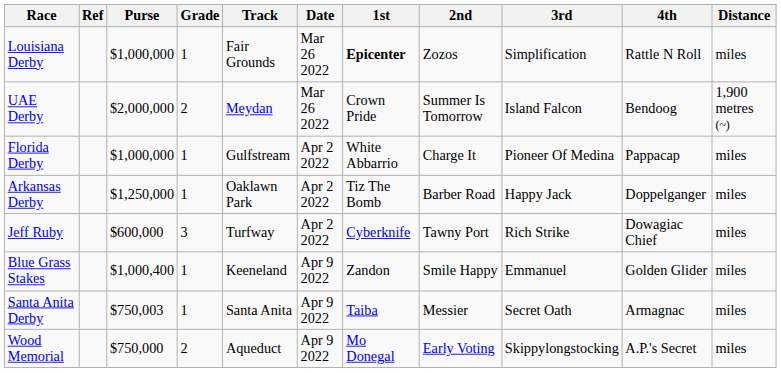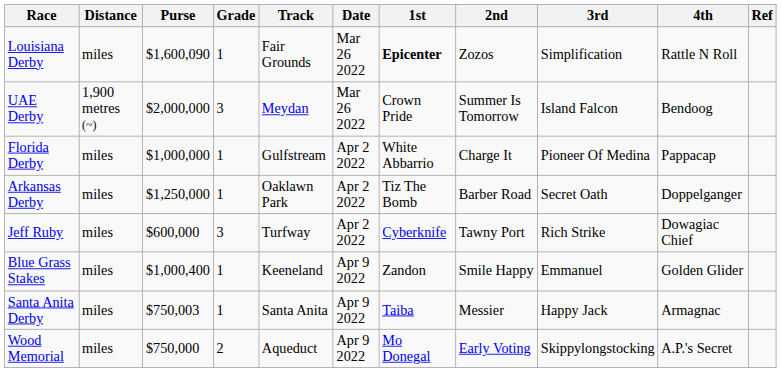 <table class="wikitable">
 <tr>
 <th>Race</th>
-<th>Ref</th>
+<th>Distance</th>
 <th>Purse</th>
 <th>Grade</th>
 <th>Track</th>
 <th>Date</th>
 <th>1st</th>
 <th>2nd</th>
 <th>3rd</th>
 <th>4th</th>
-<th>Distance</th>
+<th>Ref</th>
 </tr>
 <tr>
 <td><a href='#'>Louisiana Derby</a></td>
-<td></td>
-<td>$1,000,000</td>
+<td> miles</td>
+<td>$1,600,090</td>
 <td>1</td>
 <td>Fair Grounds</td>
 <td>Mar 26 2022</td>
 <td><strong>Epicenter</strong></td>
 <td>Zozos</td>
 <td>Simplification</td>
 <td>Rattle N Roll</td>
-<td> miles</td>
+<td></td>
 </tr>
 <tr>
 <td><a href='#'>UAE Derby</a></td>
-<td></td>
+<td>1,900 metres<br><small>(~)</small></td>
 <td>$2,000,000</td>
-<td>2</td>
+<td>3</td>
 <td><a href='#'>Meydan</a></td>
 <td>Mar 26 2022</td>
 <td>Crown Pride</td>
 <td>Summer Is Tomorrow</td>
 <td>Island Falcon</td>
 <td>Bendoog</td>
-<td>1,900 metres<br><small>(~)</small></td>
+<td></td>
 </tr>
 <tr>
 <td><a href='#'>Florida Derby</a></td>
-<td></td>
+<td> miles</td>
 <td>$1,000,000</td>
 <td>1</td>
 <td>Gulfstream</td>
 <td>Apr 2 2022</td>
 <td>White Abbarrio</td>
 <td>Charge It</td>
 <td>Pioneer Of Medina</td>
 <td>Pappacap</td>
-<td> miles</td>
+<td></td>
 </tr>
 <tr>
 <td><a href='#'>Arkansas Derby</a></td>
-<td></td>
+<td> miles</td>
 <td>$1,250,000</td>
 <td>1</td>
 <td>Oaklawn Park</td>
 <td>Apr 2 2022</td>
 <td>Tiz The Bomb</td>
 <td>Barber Road</td>
-<td>Happy Jack</td>
+<td>Secret Oath</td>
 <td>Doppelganger</td>
-<td> miles</td>
+<td></td>
 </tr>
 <tr>
 <td><a href='#'>Jeff Ruby</a></td>
-<td></td>
+<td> miles</td>
 <td>$600,000</td>
 <td>3</td>
 <td>Turfway</td>
 <td>Apr 2 2022</td>
 <td><a href='#'>Cyberknife</a></td>
 <td>Tawny Port</td>
 <td>Rich Strike</td>
 <td>Dowagiac Chief</td>
-<td> miles</td>
+<td></td>
 </tr>
 <tr>
 <td><a href='#'>Blue Grass Stakes</a></td>
-<td></td>
+<td> miles</td>
 <td>$1,000,400</td>
 <td>1</td>
 <td>Keeneland</td>
 <td>Apr 9 2022</td>
 <td>Zandon</td>
 <td>Smile Happy</td>
 <td>Emmanuel</td>
 <td>Golden Glider</td>
-<td> miles</td>
+<td></td>
 </tr>
 <tr>
 <td><a href='#'>Santa Anita Derby</a></td>
-<td></td>
+<td> miles</td>
 <td>$750,003</td>
 <td>1</td>
 <td>Santa Anita</td>
 <td>Apr 9 2022</td>
 <td><a href='#'>Taiba</a></td>
 <td>Messier</td>
-<td>Secret Oath</td>
+<td>Happy Jack</td>
 <td>Armagnac</td>
-<td> miles</td>
+<td></td>
 </tr>
 <tr>
 <td><a href='#'>Wood Memorial</a></td>
-<td></td>
+<td> miles</td>
 <td>$750,000</td>
 <td>2</td>
 <td>Aqueduct</td>
 <td>Apr 9 2022</td>
 <td><a href='#'>Mo Donegal</a></td>
 <td><a href='#'>Early Voting</a></td>
 <td>Skippylongstocking</td>
 <td>A.P.'s Secret</td>
-<td> miles</td>
+<td></td>
 </tr>
 </table>
